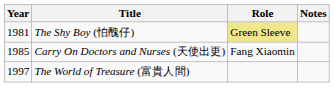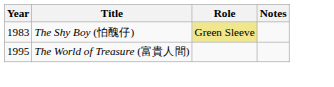 <table class="wikitable sortable">
 <tr>
 <th>Year</th>
 <th>Title</th>
 <th>Role</th>
 <th>Notes</th>
 </tr>
 <tr>
-<td>1981</td>
+<td>1983</td>
 <td><em>The Shy Boy</em> (怕醜仔)</td>
 <td style="background: khaki;">Green Sleeve</td>
 <td></td>
 </tr>
 <tr>
-<td>1985</td>
-<td><em>Carry On Doctors and Nurses</em> (天使出更)</td>
-<td>Fang Xiaomin</td>
-<td></td>
-</tr>
-<tr>
-<td>1997</td>
+<td>1995</td>
 <td><em>The World of Treasure</em> (富貴人間)</td>
 <td></td>
 <td></td>
 </tr>
 </table>
